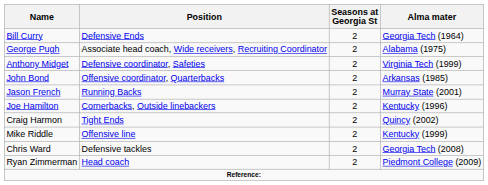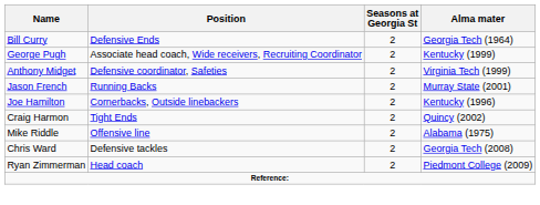 <table class="wikitable" border="1" style="font-size:90%;">
 <tr>
 <th>Name</th>
 <th>Position</th>
 <th>Seasons at<br>Georgia St</th>
 <th>Alma mater</th>
 </tr>
 <tr>
 <td><a href='#'>Bill Curry</a></td>
 <td><a href='#'>Defensive Ends</a></td>
 <td align=center>2</td>
 <td><a href='#'>Georgia Tech</a> (1964)</td>
 </tr>
 <tr>
 <td><a href='#'>George Pugh</a></td>
 <td>Associate head coach, <a href='#'>Wide receivers</a>, <a href='#'>Recruiting Coordinator</a></td>
 <td align=center>2</td>
-<td><a href='#'>Alabama</a> (1975)</td>
+<td><a href='#'>Kentucky</a> (1999)</td>
 </tr>
 <tr>
 <td><a href='#'>Anthony Midget</a></td>
 <td><a href='#'>Defensive coordinator</a>, <a href='#'>Safeties</a></td>
 <td align=center>2</td>
 <td><a href='#'>Virginia Tech</a> (1999)</td>
-</tr>
-<tr>
-<td><a href='#'>John Bond</a></td>
-<td><a href='#'>Offensive coordinator</a>, <a href='#'>Quarterbacks</a></td>
-<td align=center>2</td>
-<td><a href='#'>Arkansas</a> (1985)</td>
 </tr>
 <tr>
 <td><a href='#'>Jason French</a></td>
 <td><a href='#'>Running Backs</a></td>
 <td align=center>2</td>
 <td><a href='#'>Murray State</a> (2001)</td>
 </tr>
 <tr>
 <td><a href='#'>Joe Hamilton</a></td>
 <td><a href='#'>Cornerbacks</a>, <a href='#'>Outside linebackers</a></td>
 <td align=center>2</td>
 <td><a href='#'>Kentucky</a> (1996)</td>
 </tr>
 <tr>
 <td>Craig Harmon</td>
 <td><a href='#'>Tight Ends</a></td>
 <td align=center>2</td>
 <td><a href='#'>Quincy</a> (2002)</td>
 </tr>
 <tr>
 <td>Mike Riddle</td>
 <td><a href='#'>Offensive line</a></td>
 <td align=center>2</td>
-<td><a href='#'>Kentucky</a> (1999)</td>
+<td><a href='#'>Alabama</a> (1975)</td>
 </tr>
 <tr>
 <td>Chris Ward</td>
 <td>Defensive tackles</td>
 <td align=center>2</td>
 <td><a href='#'>Georgia Tech</a> (2008)</td>
 </tr>
 <tr>
 <td>Ryan Zimmerman</td>
 <td><a href='#'>Head coach</a></td>
 <td align=center>2</td>
 <td><a href='#'>Piedmont College</a> (2009)</td>
 </tr>
 <tr>
 <td colspan="4" style="font-size: 8pt" align="center"><strong>Reference:</strong></td>
 </tr>
 </table>
